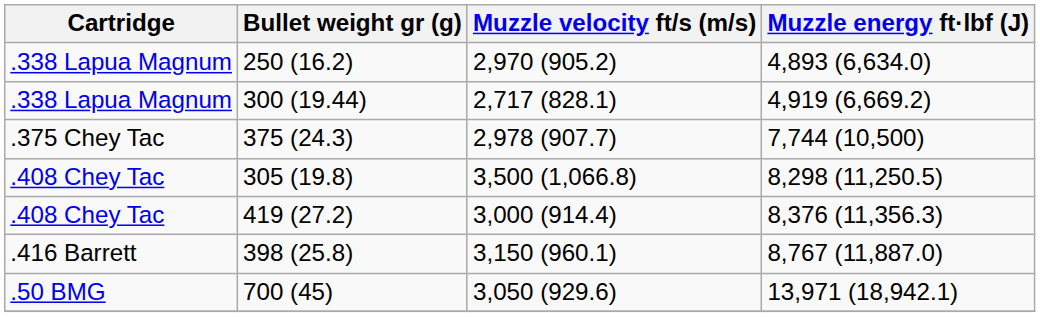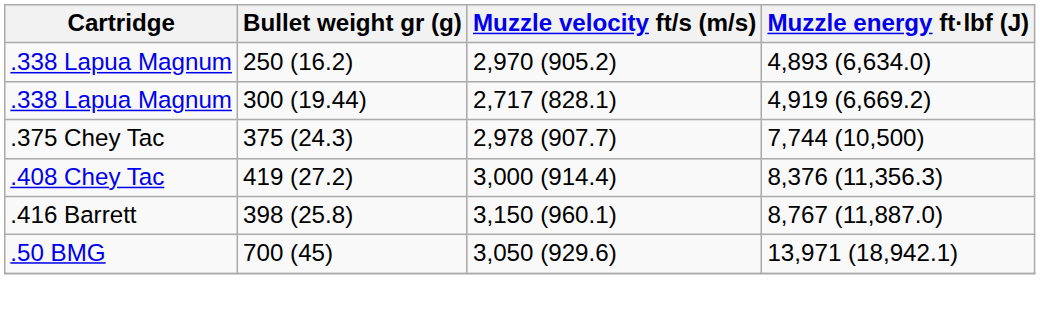 <table class="wikitable sortable">
 <tr>
 <th>Cartridge</th>
 <th>Bullet weight gr (g)</th>
 <th><a href='#'>Muzzle velocity</a> ft/s (m/s)</th>
 <th><a href='#'>Muzzle energy</a> ft·lbf (J)</th>
 </tr>
 <tr>
 <td><a href='#'>.338 Lapua Magnum</a></td>
 <td>250 (16.2)</td>
 <td>2,970 (905.2)</td>
 <td>4,893 (6,634.0)</td>
 </tr>
 <tr>
 <td><a href='#'>.338 Lapua Magnum</a></td>
 <td>300 (19.44)</td>
 <td>2,717 (828.1)</td>
 <td>4,919 (6,669.2)</td>
 </tr>
 <tr>
 <td>.375 Chey Tac</td>
 <td>375 (24.3)</td>
 <td>2,978 (907.7)</td>
 <td>7,744 (10,500)</td>
 </tr>
 <tr>
 <td><a href='#'>.408 Chey Tac</a></td>
-<td>305 (19.8)</td>
-<td>3,500 (1,066.8)</td>
-<td>8,298 (11,250.5)</td>
-</tr>
-<tr>
-<td><a href='#'>.408 Chey Tac</a></td>
 <td>419 (27.2)</td>
 <td>3,000 (914.4)</td>
 <td>8,376 (11,356.3)</td>
 </tr>
 <tr>
 <td>.416 Barrett</td>
 <td>398 (25.8)</td>
 <td>3,150 (960.1)</td>
 <td>8,767 (11,887.0)</td>
 </tr>
 <tr>
 <td><a href='#'>.50 BMG</a></td>
 <td>700 (45)</td>
 <td>3,050 (929.6)</td>
 <td>13,971 (18,942.1)</td>
 </tr>
 <tr>
 </tr>
 </table>
